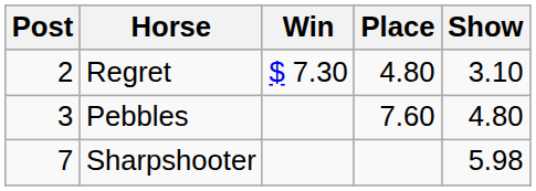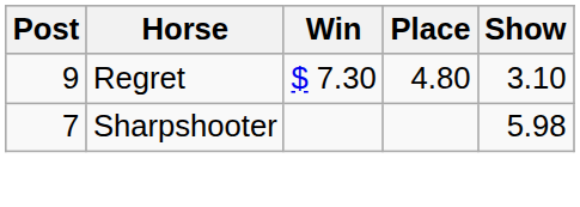 <table class="wikitable" border="1">
 <tr>
 <th>Post</th>
 <th>Horse</th>
 <th>Win</th>
 <th>Place</th>
 <th>Show</th>
 </tr>
 <tr>
-<td align="right">2</td>
+<td align="right">9</td>
 <td>Regret</td>
 <td align="right"><a href='#'>$</a> 7.30</td>
 <td align="right">4.80</td>
 <td align="right">3.10</td>
-</tr>
-<tr>
-<td align="right">3</td>
-<td>Pebbles</td>
-<td></td>
-<td align="right">7.60</td>
-<td align="right">4.80</td>
 </tr>
 <tr>
 <td align="right">7</td>
 <td>Sharpshooter</td>
 <td></td>
 <td></td>
 <td align="right">5.98</td>
 </tr>
 </table>
